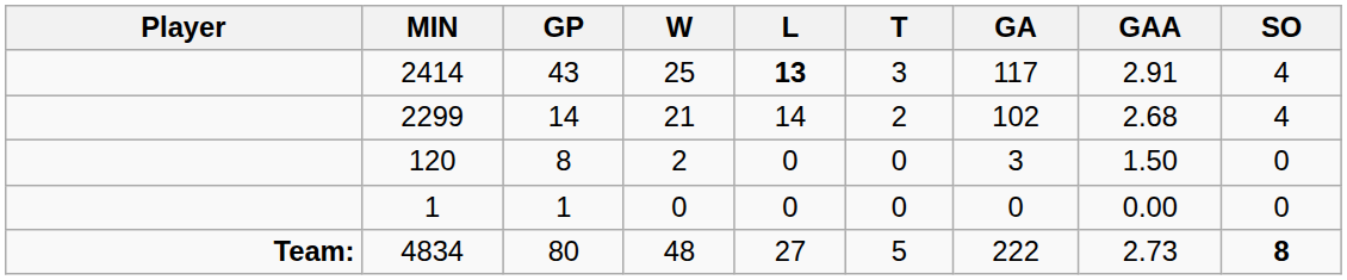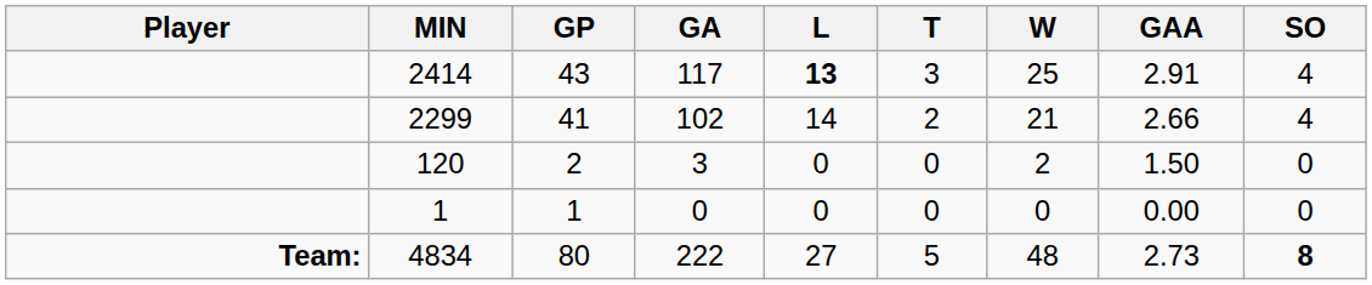 <table class="wikitable sortable" width="60%">
 <tr>
 <th bgcolor="#DDDDFF" width="10%">Player</th>
 <th width="3%" bgcolor="#DDDDFF" title="Minutes played">MIN</th>
 <th width="3%" bgcolor="#DDDDFF" title="Games played in">GP</th>
-<th width="3%" bgcolor="#DDDDFF" title="Games played in">W</th>
+<th width="3%" bgcolor="#DDDDFF" title="Goals against">GA</th>
 <th width="3%" bgcolor="#DDDDFF"title="Games played in">L</th>
 <th width="3%" bgcolor="#DDDDFF" title="Ties">T</th>
-<th width="3%" bgcolor="#DDDDFF" title="Goals against">GA</th>
+<th width="3%" bgcolor="#DDDDFF" title="Games played in">W</th>
 <th width="3%" bgcolor="#DDDDFF" title="Goals against average">GAA</th>
 <th width="3%" bgcolor="#DDDDFF"title="Shut-outs">SO</th>
 </tr>
 <tr align="center">
 <td align="right"></td>
 <td>2414</td>
 <td>43</td>
-<td>25</td>
+<td>117</td>
 <td><strong>13</strong></td>
 <td>3</td>
-<td>117</td>
+<td>25</td>
 <td>2.91</td>
 <td>4</td>
 </tr>
 <tr align="center">
 <td align="right"></td>
 <td>2299</td>
-<td>14</td>
-<td>21</td>
+<td>41</td>
+<td>102</td>
 <td>14</td>
 <td>2</td>
-<td>102</td>
-<td>2.68</td>
+<td>21</td>
+<td>2.66</td>
 <td>4</td>
 </tr>
 <tr align="center">
 <td align="right"></td>
 <td>120</td>
-<td>8</td>
 <td>2</td>
+<td>3</td>
 <td>0</td>
 <td>0</td>
-<td>3</td>
+<td>2</td>
 <td>1.50</td>
 <td>0</td>
 </tr>
 <tr align="center">
 <td align="right"></td>
 <td>1</td>
 <td>1</td>
 <td>0</td>
 <td>0</td>
 <td>0</td>
 <td>0</td>
 <td>0.00</td>
 <td>0</td>
 </tr>
 <tr align="center">
 <td align="right"><strong>Team:</strong></td>
 <td>4834</td>
 <td>80</td>
-<td>48</td>
+<td>222</td>
 <td>27</td>
 <td>5</td>
-<td>222</td>
+<td>48</td>
 <td>2.73</td>
 <td><strong>8</strong></td>
 </tr>
 </table>
